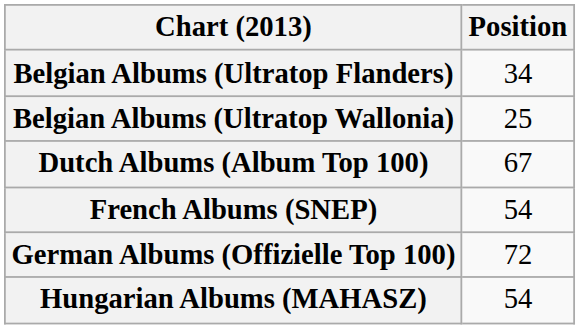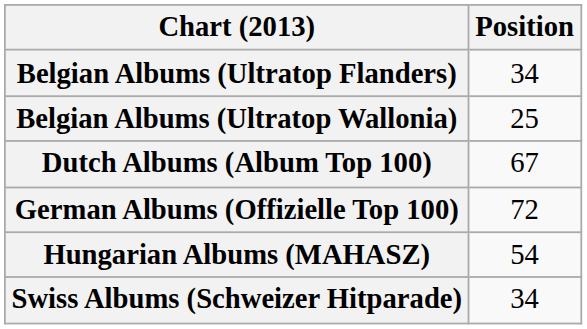 <table class="wikitable sortable plainrowheaders" style="text-align:center">
 <tr>
 <th scope="col">Chart (2013)</th>
 <th scope="col">Position</th>
 </tr>
 <tr>
 <th scope="row">Belgian Albums (Ultratop Flanders)</th>
 <td>34</td>
 </tr>
 <tr>
 <th scope="row">Belgian Albums (Ultratop Wallonia)</th>
 <td>25</td>
 </tr>
 <tr>
 <th scope="row">Dutch Albums (Album Top 100)</th>
 <td>67</td>
 </tr>
 <tr>
-<th scope="row">French Albums (SNEP)</th>
-<td>54</td>
-</tr>
-<tr>
 <th scope="row">German Albums (Offizielle Top 100)</th>
 <td>72</td>
 </tr>
 <tr>
 <th scope="row">Hungarian Albums (MAHASZ)</th>
 <td>54</td>
 </tr>
+<tr>
+<th scope="row">Swiss Albums (Schweizer Hitparade)</th>
+<td>34</td>
+</tr>
 </table>
